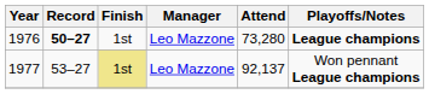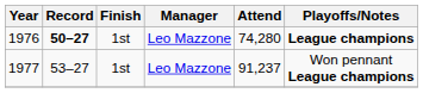 <table class="wikitable" style="text-align:center">
 <tr>
 <th>Year</th>
 <th>Record</th>
 <th>Finish</th>
 <th>Manager</th>
 <th>Attend</th>
 <th>Playoffs/Notes</th>
 </tr>
 <tr>
 <td>1976</td>
 <td><strong>50–27</strong></td>
 <td>1st</td>
 <td><a href='#'>Leo Mazzone</a></td>
-<td>73,280</td>
+<td>74,280</td>
 <td><strong>League champions</strong></td>
 </tr>
 <tr>
 <td>1977</td>
 <td>53–27</td>
-<td style="background: khaki;">1st</td>
+<td>1st</td>
 <td><a href='#'>Leo Mazzone</a></td>
-<td>92,137</td>
+<td>91,237</td>
 <td>Won pennant<br><strong>League champions</strong></td>
 </tr>
 <tr>
 </tr>
 </table>
